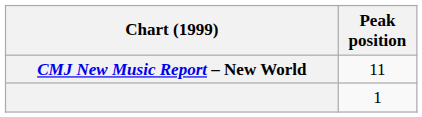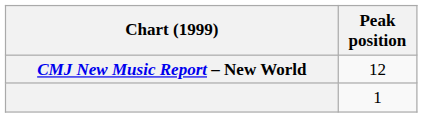 <table class="wikitable plainrowheaders sortable" style="text-align:center; float:right; margin-left:18px; width:24.2em; font-size:88%;">
 <tr>
 <th>Chart (1999)</th>
 <th>Peak<br>position</th>
 </tr>
 <tr>
 <th scope="row"><em><a href='#'>CMJ New Music Report</a></em> – New World</th>
-<td>11</td>
+<td>12</td>
 </tr>
 <tr>
 <th scope="row"></th>
 <td>1</td>
 </tr>
 </table>
